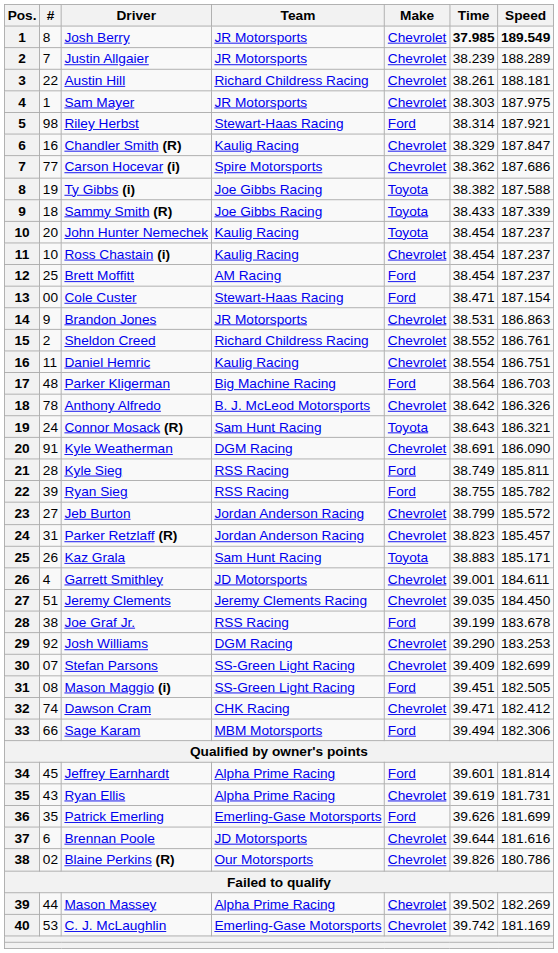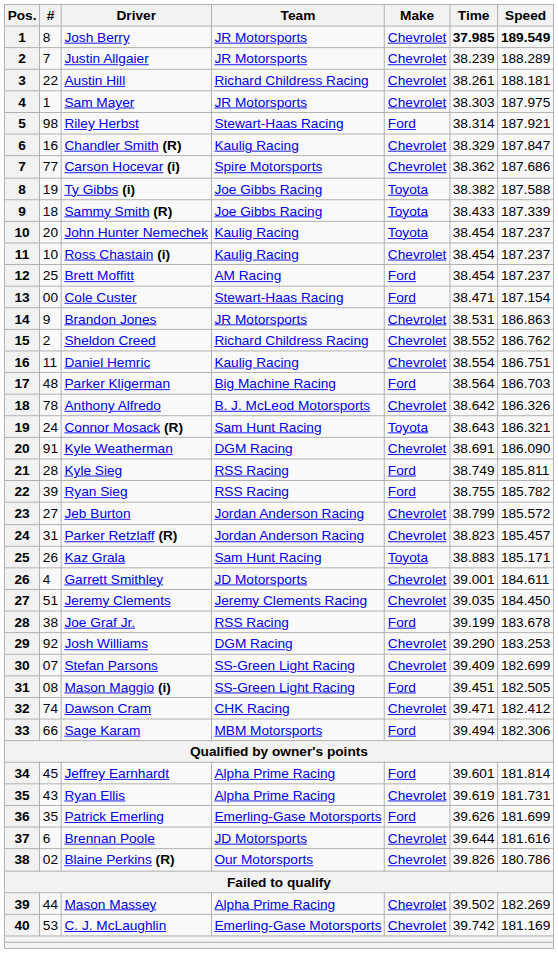 <table class="wikitable" style="font-size:95%">
 <tr>
 <th>Pos.</th>
 <th>#</th>
 <th>Driver</th>
 <th>Team</th>
 <th>Make</th>
 <th>Time</th>
 <th>Speed</th>
 </tr>
 <tr>
 <th>1</th>
 <td>8</td>
 <td><a href='#'>Josh Berry</a></td>
 <td><a href='#'>JR Motorsports</a></td>
 <td><a href='#'>Chevrolet</a></td>
 <td><strong>37.985</strong></td>
 <td><strong>189.549</strong></td>
 </tr>
 <tr>
 <th>2</th>
 <td>7</td>
 <td><a href='#'>Justin Allgaier</a></td>
 <td><a href='#'>JR Motorsports</a></td>
 <td><a href='#'>Chevrolet</a></td>
 <td>38.239</td>
 <td>188.289</td>
 </tr>
 <tr>
 <th>3</th>
 <td>22</td>
 <td><a href='#'>Austin Hill</a></td>
 <td><a href='#'>Richard Childress Racing</a></td>
 <td><a href='#'>Chevrolet</a></td>
 <td>38.261</td>
 <td>188.181</td>
 </tr>
 <tr>
 <th>4</th>
 <td>1</td>
 <td><a href='#'>Sam Mayer</a></td>
 <td><a href='#'>JR Motorsports</a></td>
 <td><a href='#'>Chevrolet</a></td>
 <td>38.303</td>
 <td>187.975</td>
 </tr>
 <tr>
 <th>5</th>
 <td>98</td>
 <td><a href='#'>Riley Herbst</a></td>
 <td><a href='#'>Stewart-Haas Racing</a></td>
 <td><a href='#'>Ford</a></td>
 <td>38.314</td>
 <td>187.921</td>
 </tr>
 <tr>
 <th>6</th>
 <td>16</td>
 <td><a href='#'>Chandler Smith</a> <strong>(R)</strong></td>
 <td><a href='#'>Kaulig Racing</a></td>
 <td><a href='#'>Chevrolet</a></td>
 <td>38.329</td>
 <td>187.847</td>
 </tr>
 <tr>
 <th>7</th>
 <td>77</td>
 <td><a href='#'>Carson Hocevar</a> <strong>(i)</strong></td>
 <td><a href='#'>Spire Motorsports</a></td>
 <td><a href='#'>Chevrolet</a></td>
 <td>38.362</td>
 <td>187.686</td>
 </tr>
 <tr>
 <th>8</th>
 <td>19</td>
 <td><a href='#'>Ty Gibbs</a> <strong>(i)</strong></td>
 <td><a href='#'>Joe Gibbs Racing</a></td>
 <td><a href='#'>Toyota</a></td>
 <td>38.382</td>
 <td>187.588</td>
 </tr>
 <tr>
 <th>9</th>
 <td>18</td>
 <td><a href='#'>Sammy Smith</a> <strong>(R)</strong></td>
 <td><a href='#'>Joe Gibbs Racing</a></td>
 <td><a href='#'>Toyota</a></td>
 <td>38.433</td>
 <td>187.339</td>
 </tr>
 <tr>
 <th>10</th>
 <td>20</td>
 <td><a href='#'>John Hunter Nemechek</a></td>
 <td><a href='#'>Kaulig Racing</a></td>
 <td><a href='#'>Toyota</a></td>
 <td>38.454</td>
 <td>187.237</td>
 </tr>
 <tr>
 <th>11</th>
 <td>10</td>
 <td><a href='#'>Ross Chastain</a> <strong>(i)</strong></td>
 <td><a href='#'>Kaulig Racing</a></td>
 <td><a href='#'>Chevrolet</a></td>
 <td>38.454</td>
 <td>187.237</td>
 </tr>
 <tr>
 <th>12</th>
 <td>25</td>
 <td><a href='#'>Brett Moffitt</a></td>
 <td><a href='#'>AM Racing</a></td>
 <td><a href='#'>Ford</a></td>
 <td>38.454</td>
 <td>187.237</td>
 </tr>
 <tr>
 <th>13</th>
 <td>00</td>
 <td><a href='#'>Cole Custer</a></td>
 <td><a href='#'>Stewart-Haas Racing</a></td>
 <td><a href='#'>Ford</a></td>
 <td>38.471</td>
 <td>187.154</td>
 </tr>
 <tr>
 <th>14</th>
 <td>9</td>
 <td><a href='#'>Brandon Jones</a></td>
 <td><a href='#'>JR Motorsports</a></td>
 <td><a href='#'>Chevrolet</a></td>
 <td>38.531</td>
 <td>186.863</td>
 </tr>
 <tr>
 <th>15</th>
 <td>2</td>
 <td><a href='#'>Sheldon Creed</a></td>
 <td><a href='#'>Richard Childress Racing</a></td>
 <td><a href='#'>Chevrolet</a></td>
 <td>38.552</td>
-<td>186.761</td>
+<td>186.762</td>
 </tr>
 <tr>
 <th>16</th>
 <td>11</td>
 <td><a href='#'>Daniel Hemric</a></td>
 <td><a href='#'>Kaulig Racing</a></td>
 <td><a href='#'>Chevrolet</a></td>
 <td>38.554</td>
 <td>186.751</td>
 </tr>
 <tr>
 <th>17</th>
 <td>48</td>
 <td><a href='#'>Parker Kligerman</a></td>
 <td><a href='#'>Big Machine Racing</a></td>
 <td><a href='#'>Ford</a></td>
 <td>38.564</td>
 <td>186.703</td>
 </tr>
 <tr>
 <th>18</th>
 <td>78</td>
 <td><a href='#'>Anthony Alfredo</a></td>
 <td><a href='#'>B. J. McLeod Motorsports</a></td>
 <td><a href='#'>Chevrolet</a></td>
 <td>38.642</td>
 <td>186.326</td>
 </tr>
 <tr>
 <th>19</th>
 <td>24</td>
 <td><a href='#'>Connor Mosack</a> <strong>(R)</strong></td>
 <td><a href='#'>Sam Hunt Racing</a></td>
 <td><a href='#'>Toyota</a></td>
 <td>38.643</td>
 <td>186.321</td>
 </tr>
 <tr>
 <th>20</th>
 <td>91</td>
 <td><a href='#'>Kyle Weatherman</a></td>
 <td><a href='#'>DGM Racing</a></td>
 <td><a href='#'>Chevrolet</a></td>
 <td>38.691</td>
 <td>186.090</td>
 </tr>
 <tr>
 <th>21</th>
 <td>28</td>
 <td><a href='#'>Kyle Sieg</a></td>
 <td><a href='#'>RSS Racing</a></td>
 <td><a href='#'>Ford</a></td>
 <td>38.749</td>
 <td>185.811</td>
 </tr>
 <tr>
 <th>22</th>
 <td>39</td>
 <td><a href='#'>Ryan Sieg</a></td>
 <td><a href='#'>RSS Racing</a></td>
 <td><a href='#'>Ford</a></td>
 <td>38.755</td>
 <td>185.782</td>
 </tr>
 <tr>
 <th>23</th>
 <td>27</td>
 <td><a href='#'>Jeb Burton</a></td>
 <td><a href='#'>Jordan Anderson Racing</a></td>
 <td><a href='#'>Chevrolet</a></td>
 <td>38.799</td>
 <td>185.572</td>
 </tr>
 <tr>
 <th>24</th>
 <td>31</td>
 <td><a href='#'>Parker Retzlaff</a> <strong>(R)</strong></td>
 <td><a href='#'>Jordan Anderson Racing</a></td>
 <td><a href='#'>Chevrolet</a></td>
 <td>38.823</td>
 <td>185.457</td>
 </tr>
 <tr>
 <th>25</th>
 <td>26</td>
 <td><a href='#'>Kaz Grala</a></td>
 <td><a href='#'>Sam Hunt Racing</a></td>
 <td><a href='#'>Toyota</a></td>
 <td>38.883</td>
 <td>185.171</td>
 </tr>
 <tr>
 <th>26</th>
 <td>4</td>
 <td><a href='#'>Garrett Smithley</a></td>
 <td><a href='#'>JD Motorsports</a></td>
 <td><a href='#'>Chevrolet</a></td>
 <td>39.001</td>
 <td>184.611</td>
 </tr>
 <tr>
 <th>27</th>
 <td>51</td>
 <td><a href='#'>Jeremy Clements</a></td>
 <td><a href='#'>Jeremy Clements Racing</a></td>
 <td><a href='#'>Chevrolet</a></td>
 <td>39.035</td>
 <td>184.450</td>
 </tr>
 <tr>
 <th>28</th>
 <td>38</td>
 <td><a href='#'>Joe Graf Jr.</a></td>
 <td><a href='#'>RSS Racing</a></td>
 <td><a href='#'>Ford</a></td>
 <td>39.199</td>
 <td>183.678</td>
 </tr>
 <tr>
 <th>29</th>
 <td>92</td>
 <td><a href='#'>Josh Williams</a></td>
 <td><a href='#'>DGM Racing</a></td>
 <td><a href='#'>Chevrolet</a></td>
 <td>39.290</td>
 <td>183.253</td>
 </tr>
 <tr>
 <th>30</th>
 <td>07</td>
 <td><a href='#'>Stefan Parsons</a></td>
 <td><a href='#'>SS-Green Light Racing</a></td>
 <td><a href='#'>Chevrolet</a></td>
 <td>39.409</td>
 <td>182.699</td>
 </tr>
 <tr>
 <th>31</th>
 <td>08</td>
 <td><a href='#'>Mason Maggio</a> <strong>(i)</strong></td>
 <td><a href='#'>SS-Green Light Racing</a></td>
 <td><a href='#'>Ford</a></td>
 <td>39.451</td>
 <td>182.505</td>
 </tr>
 <tr>
 <th>32</th>
 <td>74</td>
 <td><a href='#'>Dawson Cram</a></td>
 <td><a href='#'>CHK Racing</a></td>
 <td><a href='#'>Chevrolet</a></td>
 <td>39.471</td>
 <td>182.412</td>
 </tr>
 <tr>
 <th>33</th>
 <td>66</td>
 <td><a href='#'>Sage Karam</a></td>
 <td><a href='#'>MBM Motorsports</a></td>
 <td><a href='#'>Ford</a></td>
 <td>39.494</td>
 <td>182.306</td>
 </tr>
 <tr>
 <th colspan="7">Qualified by owner's points</th>
 </tr>
 <tr>
 <th>34</th>
 <td>45</td>
 <td><a href='#'>Jeffrey Earnhardt</a></td>
 <td><a href='#'>Alpha Prime Racing</a></td>
 <td><a href='#'>Ford</a></td>
 <td>39.601</td>
 <td>181.814</td>
 </tr>
 <tr>
 <th>35</th>
 <td>43</td>
 <td><a href='#'>Ryan Ellis</a></td>
 <td><a href='#'>Alpha Prime Racing</a></td>
 <td><a href='#'>Chevrolet</a></td>
 <td>39.619</td>
 <td>181.731</td>
 </tr>
 <tr>
 <th>36</th>
 <td>35</td>
 <td><a href='#'>Patrick Emerling</a></td>
 <td><a href='#'>Emerling-Gase Motorsports</a></td>
 <td><a href='#'>Ford</a></td>
 <td>39.626</td>
 <td>181.699</td>
 </tr>
 <tr>
 <th>37</th>
 <td>6</td>
 <td><a href='#'>Brennan Poole</a></td>
 <td><a href='#'>JD Motorsports</a></td>
 <td><a href='#'>Chevrolet</a></td>
 <td>39.644</td>
 <td>181.616</td>
 </tr>
 <tr>
 <th>38</th>
 <td>02</td>
 <td><a href='#'>Blaine Perkins</a> <strong>(R)</strong></td>
 <td><a href='#'>Our Motorsports</a></td>
 <td><a href='#'>Chevrolet</a></td>
 <td>39.826</td>
 <td>180.786</td>
 </tr>
 <tr>
 <th colspan="7">Failed to qualify</th>
 </tr>
 <tr>
 <th>39</th>
 <td>44</td>
 <td><a href='#'>Mason Massey</a></td>
 <td><a href='#'>Alpha Prime Racing</a></td>
 <td><a href='#'>Chevrolet</a></td>
 <td>39.502</td>
 <td>182.269</td>
 </tr>
 <tr>
 <th>40</th>
 <td>53</td>
 <td><a href='#'>C. J. McLaughlin</a></td>
 <td><a href='#'>Emerling-Gase Motorsports</a></td>
 <td><a href='#'>Chevrolet</a></td>
 <td>39.742</td>
 <td>181.169</td>
 </tr>
 <tr>
 <th colspan="7"></th>
 </tr>
 <tr>
 <th colspan="7"></th>
 </tr>
 </table>
